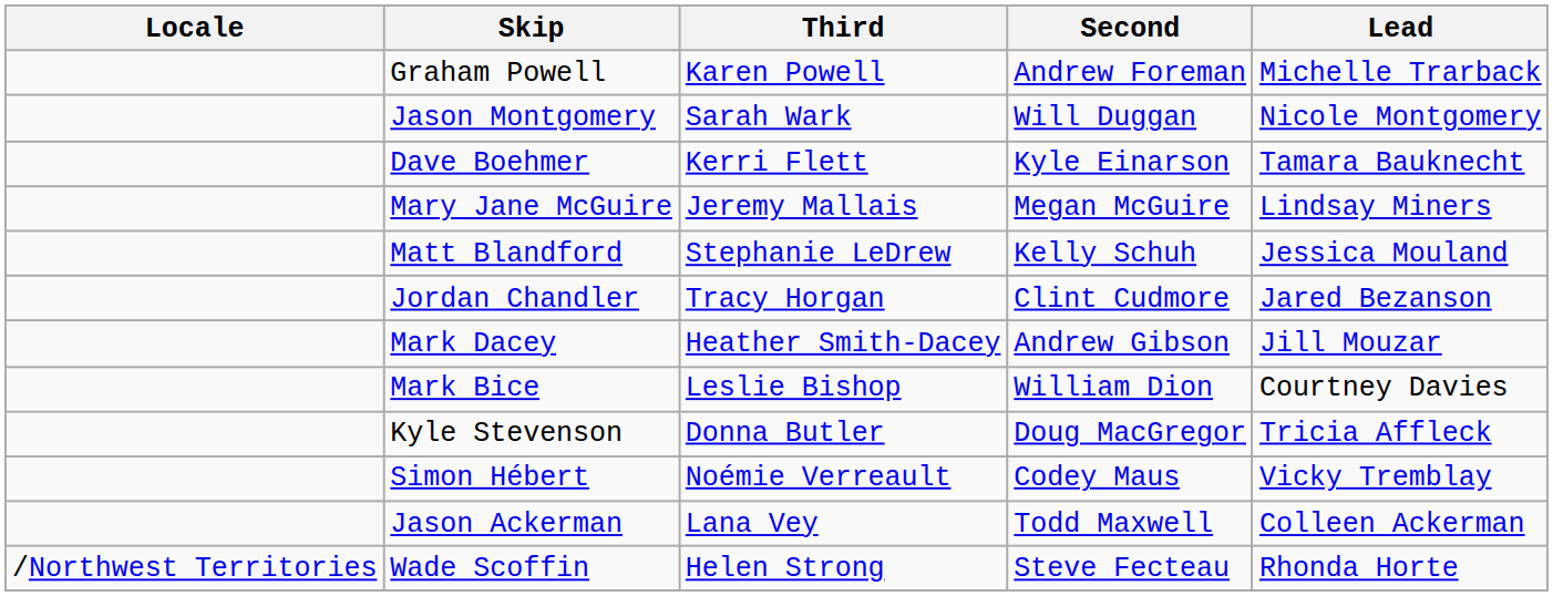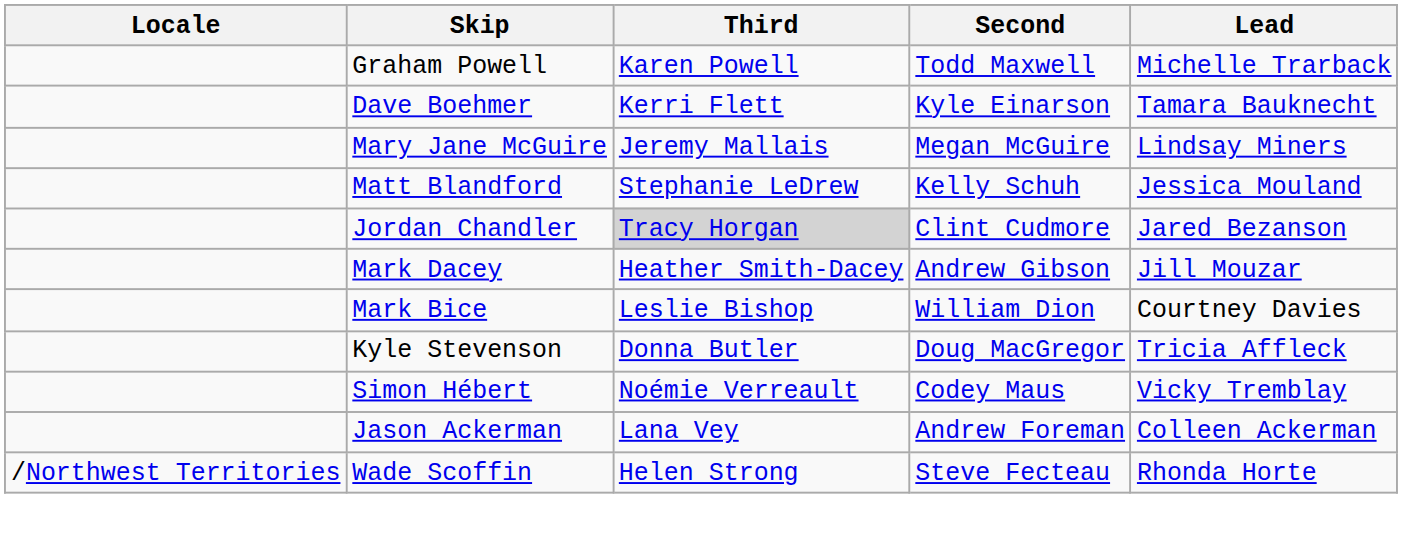 <table class="wikitable">
 <tr>
 <th>Locale</th>
 <th>Skip</th>
 <th>Third</th>
 <th>Second</th>
 <th>Lead</th>
 </tr>
 <tr>
 <td></td>
 <td>Graham Powell</td>
 <td><a href='#'>Karen Powell</a></td>
-<td><a href='#'>Andrew Foreman</a></td>
+<td><a href='#'>Todd Maxwell</a></td>
 <td><a href='#'>Michelle Trarback</a></td>
-</tr>
-<tr>
-<td></td>
-<td><a href='#'>Jason Montgomery</a></td>
-<td><a href='#'>Sarah Wark</a></td>
-<td><a href='#'>Will Duggan</a></td>
-<td><a href='#'>Nicole Montgomery</a></td>
 </tr>
 <tr>
 <td></td>
 <td><a href='#'>Dave Boehmer</a></td>
 <td><a href='#'>Kerri Flett</a></td>
 <td><a href='#'>Kyle Einarson</a></td>
 <td><a href='#'>Tamara Bauknecht</a></td>
 </tr>
 <tr>
 <td></td>
 <td><a href='#'>Mary Jane McGuire</a></td>
 <td><a href='#'>Jeremy Mallais</a></td>
 <td><a href='#'>Megan McGuire</a></td>
 <td><a href='#'>Lindsay Miners</a></td>
 </tr>
 <tr>
 <td></td>
 <td><a href='#'>Matt Blandford</a></td>
 <td><a href='#'>Stephanie LeDrew</a></td>
 <td><a href='#'>Kelly Schuh</a></td>
 <td><a href='#'>Jessica Mouland</a></td>
 </tr>
 <tr>
 <td></td>
 <td><a href='#'>Jordan Chandler</a></td>
-<td><a href='#'>Tracy Horgan</a></td>
+<td style="background: lightgrey;"><a href='#'>Tracy Horgan</a></td>
 <td><a href='#'>Clint Cudmore</a></td>
 <td><a href='#'>Jared Bezanson</a></td>
 </tr>
 <tr>
 <td></td>
 <td><a href='#'>Mark Dacey</a></td>
 <td><a href='#'>Heather Smith-Dacey</a></td>
 <td><a href='#'>Andrew Gibson</a></td>
 <td><a href='#'>Jill Mouzar</a></td>
 </tr>
 <tr>
 <td></td>
 <td><a href='#'>Mark Bice</a></td>
 <td><a href='#'>Leslie Bishop</a></td>
 <td><a href='#'>William Dion</a></td>
 <td>Courtney Davies</td>
 </tr>
 <tr>
 <td></td>
 <td>Kyle Stevenson</td>
 <td><a href='#'>Donna Butler</a></td>
 <td><a href='#'>Doug MacGregor</a></td>
 <td><a href='#'>Tricia Affleck</a></td>
 </tr>
 <tr>
 <td></td>
 <td><a href='#'>Simon Hébert</a></td>
 <td><a href='#'>Noémie Verreault</a></td>
 <td><a href='#'>Codey Maus</a></td>
 <td><a href='#'>Vicky Tremblay</a></td>
 </tr>
 <tr>
 <td></td>
 <td><a href='#'>Jason Ackerman</a></td>
 <td><a href='#'>Lana Vey</a></td>
-<td><a href='#'>Todd Maxwell</a></td>
+<td><a href='#'>Andrew Foreman</a></td>
 <td><a href='#'>Colleen Ackerman</a></td>
 </tr>
 <tr>
 <td>/<a href='#'>Northwest Territories</a></td>
 <td><a href='#'>Wade Scoffin</a></td>
 <td><a href='#'>Helen Strong</a></td>
 <td><a href='#'>Steve Fecteau</a></td>
 <td><a href='#'>Rhonda Horte</a></td>
 </tr>
 </table>
